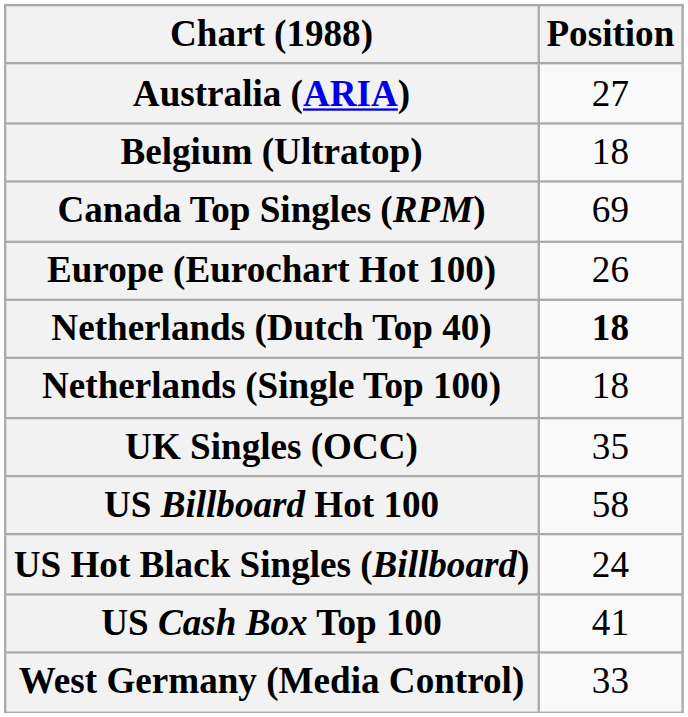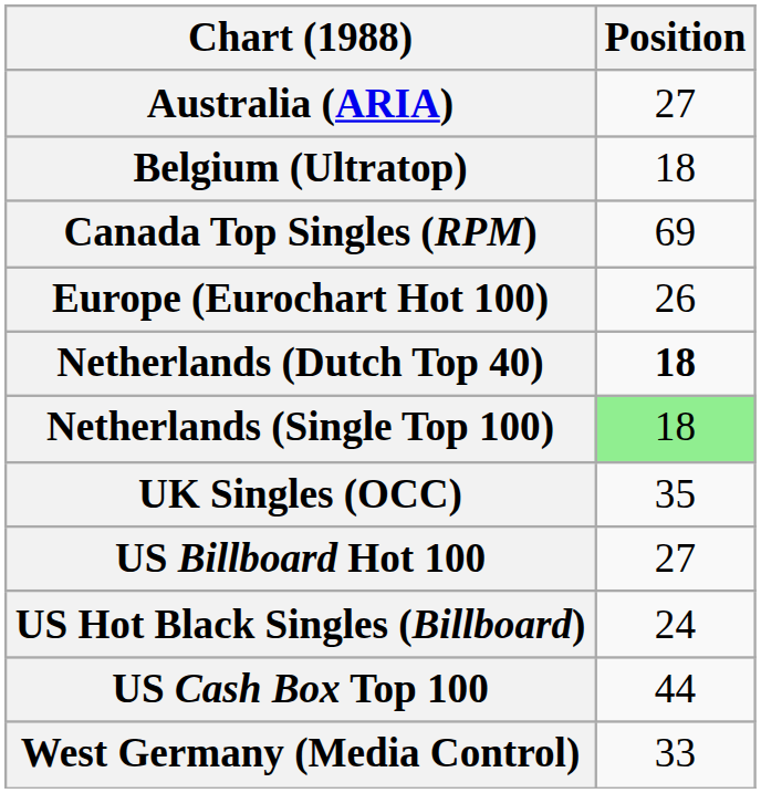 <table class="wikitable sortable plainrowheaders" style="text-align:center">
 <tr>
 <th>Chart (1988)</th>
 <th>Position</th>
 </tr>
 <tr>
 <th scope="row">Australia (<a href='#'>ARIA</a>)</th>
 <td>27</td>
 </tr>
 <tr>
 <th scope="row">Belgium (Ultratop)</th>
 <td>18</td>
 </tr>
 <tr>
 <th scope="row">Canada Top Singles (<em>RPM</em>)</th>
 <td>69</td>
 </tr>
 <tr>
 <th scope="row">Europe (Eurochart Hot 100)</th>
 <td>26</td>
 </tr>
 <tr>
 <th scope="row">Netherlands (Dutch Top 40)</th>
 <td><strong>18</strong></td>
 </tr>
 <tr>
 <th scope="row">Netherlands (Single Top 100)</th>
-<td>18</td>
+<td style="background: lightgreen;">18</td>
 </tr>
 <tr>
 <th scope="row">UK Singles (OCC)</th>
 <td>35</td>
 </tr>
 <tr>
 <th scope="row">US <em>Billboard</em> Hot 100</th>
-<td>58</td>
+<td>27</td>
 </tr>
 <tr>
 <th scope="row">US Hot Black Singles (<em>Billboard</em>)</th>
 <td>24</td>
 </tr>
 <tr>
 <th scope="row">US <em>Cash Box</em> Top 100</th>
-<td>41</td>
+<td>44</td>
 </tr>
 <tr>
 <th scope="row">West Germany (Media Control)</th>
 <td>33</td>
 </tr>
 </table>
